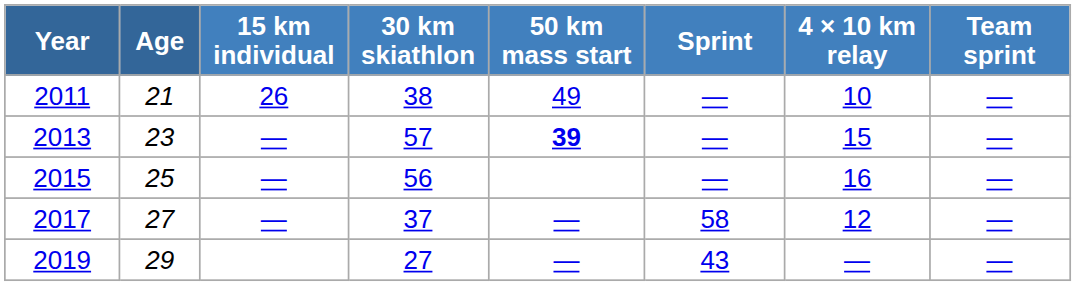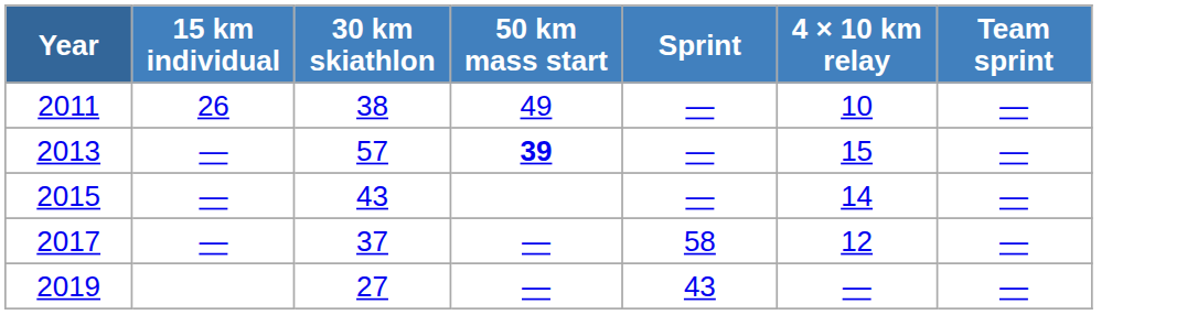 <table class="wikitable" style="font-size:95%; text-align:center; border:grey solid 1px; border-collapse:collapse; background:#ffffff;">
 <tr>
 <th style="background-color:#369; color:white; width:60px;"> Year </th>
-<th style="background-color:#369; color:white; width:40px;"> Age </th>
 <th style="background-color:#4180be; color:white; width:75px;"> 15 km <br> individual </th>
 <th style="background-color:#4180be; color:white; width:75px;"> 30 km <br> skiathlon </th>
 <th style="background-color:#4180be; color:white; width:75px;"> 50 km <br> mass start </th>
 <th style="background-color:#4180be; color:white; width:75px;"> Sprint </th>
 <th style="background-color:#4180be; color:white; width:75px;"> 4 × 10 km <br> relay </th>
 <th style="background-color:#4180be; color:white; width:75px;"> Team <br> sprint </th>
 </tr>
 <tr>
 <td><a href='#'>2011</a></td>
-<td><em>21</em></td>
 <td><a href='#'>26</a></td>
 <td><a href='#'>38</a></td>
 <td><a href='#'>49</a></td>
 <td><a href='#'>—</a></td>
 <td><a href='#'>10</a></td>
 <td><a href='#'>—</a></td>
 </tr>
 <tr>
 <td><a href='#'>2013</a></td>
-<td><em>23</em></td>
 <td><a href='#'>—</a></td>
 <td><a href='#'>57</a></td>
 <td><strong><a href='#'>39</a></strong></td>
 <td><a href='#'>—</a></td>
 <td><a href='#'>15</a></td>
 <td><a href='#'>—</a></td>
 </tr>
 <tr>
 <td><a href='#'>2015</a></td>
-<td><em>25</em></td>
 <td><a href='#'>—</a></td>
-<td><a href='#'>56</a></td>
+<td><a href='#'>43</a></td>
 <td><a href='#'></a></td>
 <td><a href='#'>—</a></td>
-<td><a href='#'>16</a></td>
+<td><a href='#'>14</a></td>
 <td><a href='#'>—</a></td>
 </tr>
 <tr>
 <td><a href='#'>2017</a></td>
-<td><em>27</em></td>
 <td><a href='#'>—</a></td>
 <td><a href='#'>37</a></td>
 <td><a href='#'>—</a></td>
 <td><a href='#'>58</a></td>
 <td><a href='#'>12</a></td>
 <td><a href='#'>—</a></td>
 </tr>
 <tr>
 <td><a href='#'>2019</a></td>
-<td><em>29</em></td>
 <td><a href='#'></a></td>
 <td><a href='#'>27</a></td>
 <td><a href='#'>—</a></td>
 <td><a href='#'>43</a></td>
 <td><a href='#'>—</a></td>
 <td><a href='#'>—</a></td>
 </tr>
 </table>
